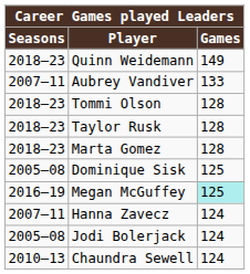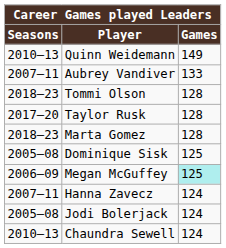 <table class="wikitable" style="float:left; margin-right:1em">
 <tr>
 <th style="background:#492f24; color:white;" colspan=6>Career Games played Leaders</th>
 </tr>
 <tr>
 <th style="background:#492f24; color:white">Seasons</th>
 <th style="background:#492f24; color:white">Player</th>
 <th style="background:#492f24; color:white">Games</th>
 </tr>
 <tr>
-<td>2018–23</td>
+<td>2010–13</td>
 <td>Quinn Weidemann</td>
 <td>149</td>
 </tr>
 <tr>
 <td>2007–11</td>
 <td>Aubrey Vandiver</td>
 <td>133</td>
 </tr>
 <tr>
 <td>2018–23</td>
 <td>Tommi Olson</td>
 <td>128</td>
 </tr>
 <tr>
-<td>2018–23</td>
+<td>2017–20</td>
 <td>Taylor Rusk</td>
 <td>128</td>
 </tr>
 <tr>
 <td>2018–23</td>
 <td>Marta Gomez</td>
 <td>128</td>
 </tr>
 <tr>
 <td>2005–08</td>
 <td>Dominique Sisk</td>
 <td>125</td>
 </tr>
 <tr>
-<td>2016–19</td>
+<td>2006–09</td>
 <td>Megan McGuffey</td>
 <td style="background: paleturquoise;">125</td>
 </tr>
 <tr>
 <td>2007–11</td>
 <td>Hanna Zavecz</td>
 <td>124</td>
 </tr>
 <tr>
 <td>2005–08</td>
 <td>Jodi Bolerjack</td>
 <td>124</td>
 </tr>
 <tr>
 <td>2010–13</td>
 <td>Chaundra Sewell</td>
 <td>124</td>
 </tr>
 </table>
